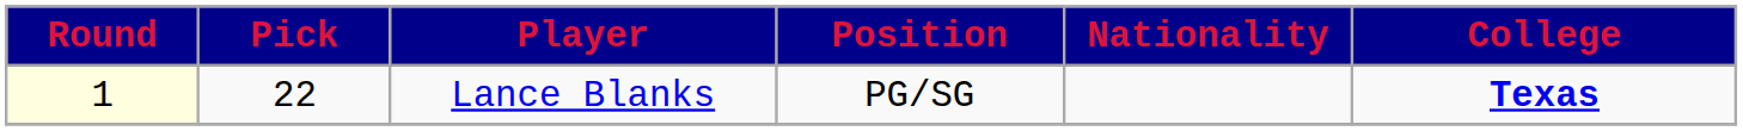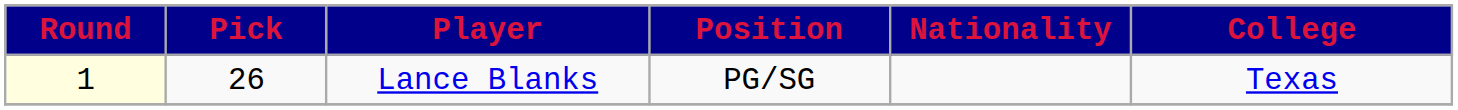 <table class="wikitable sortable sortable">
 <tr>
 <th style="background:#00008B; color:#DC143C; width:10%;">Round</th>
 <th style="background:#00008B; color:#DC143C; width:10%;">Pick</th>
 <th style="background:#00008B; color:#DC143C; width:20%;">Player</th>
 <th style="background:#00008B; color:#DC143C; width:15%;">Position</th>
 <th style="background:#00008B; color:#DC143C; width:15%;">Nationality</th>
 <th style="background:#00008B; color:#DC143C; width:20%;">College</th>
 </tr>
 <tr align="center">
 <td style="background: lightyellow;">1</td>
-<td>22</td>
+<td>26</td>
 <td><a href='#'>Lance Blanks</a></td>
 <td>PG/SG</td>
 <td></td>
-<td><strong><a href='#'>Texas</a></strong></td>
+<td><a href='#'>Texas</a></td>
 </tr>
 <tr align="center">
 </tr>
 </table>
